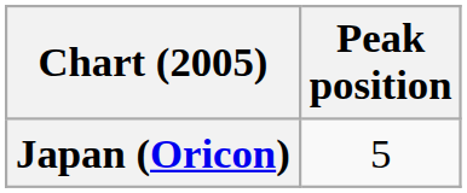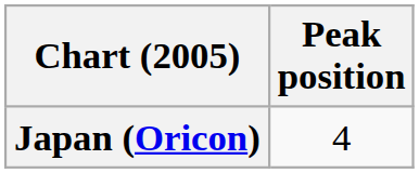 <table class="wikitable plainrowheaders" style="text-align:center;">
 <tr>
 <th scope="col">Chart (2005)</th>
 <th scope="col">Peak<br>position</th>
 </tr>
 <tr>
 <th scope="row">Japan (<a href='#'>Oricon</a>)</th>
-<td>5</td>
+<td>4</td>
 </tr>
 </table>
